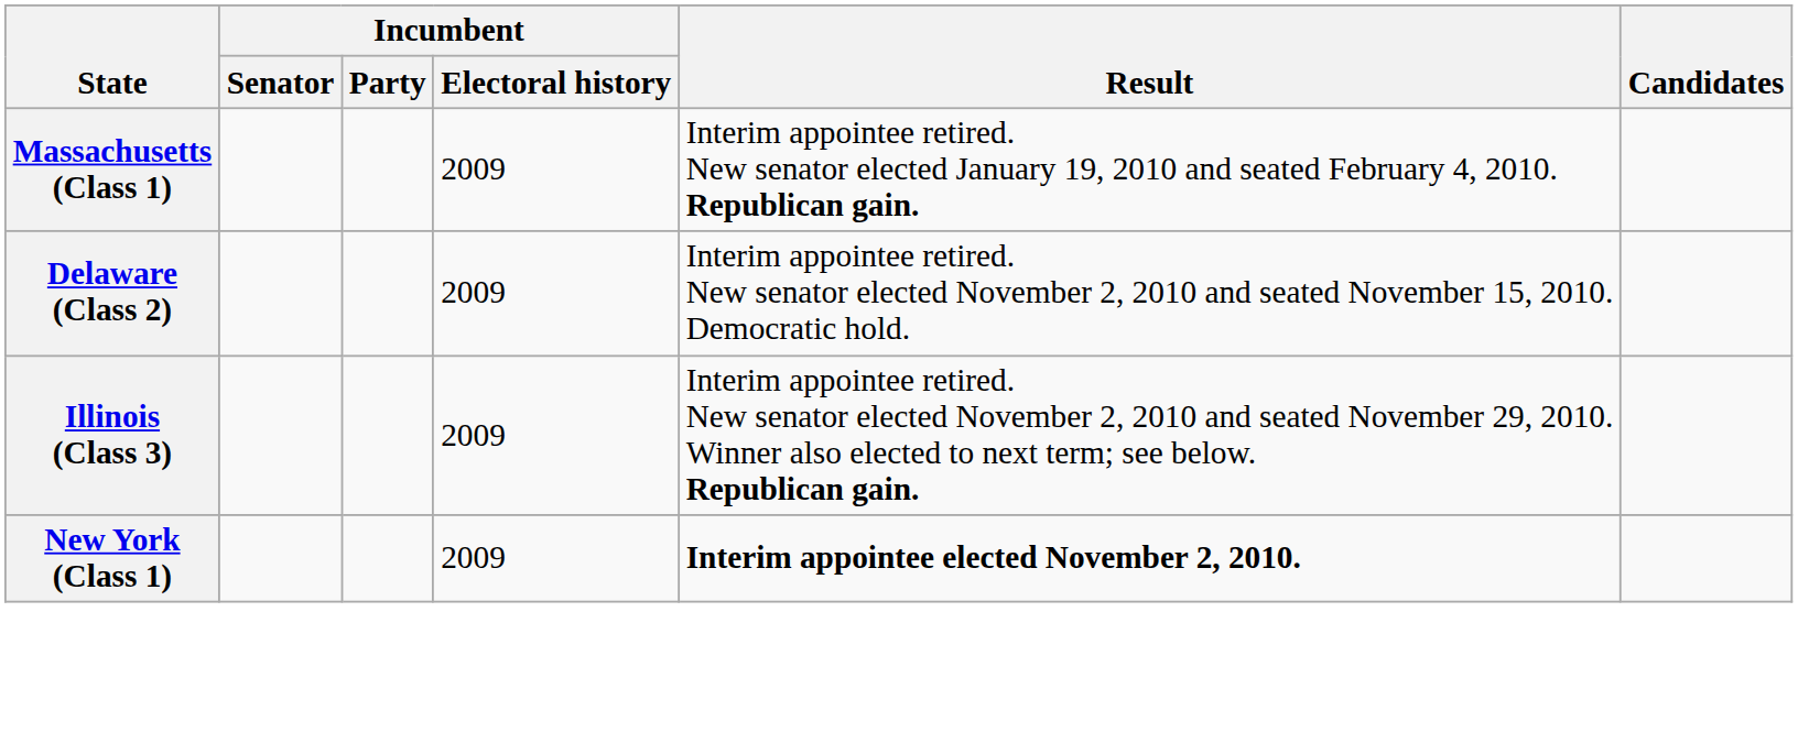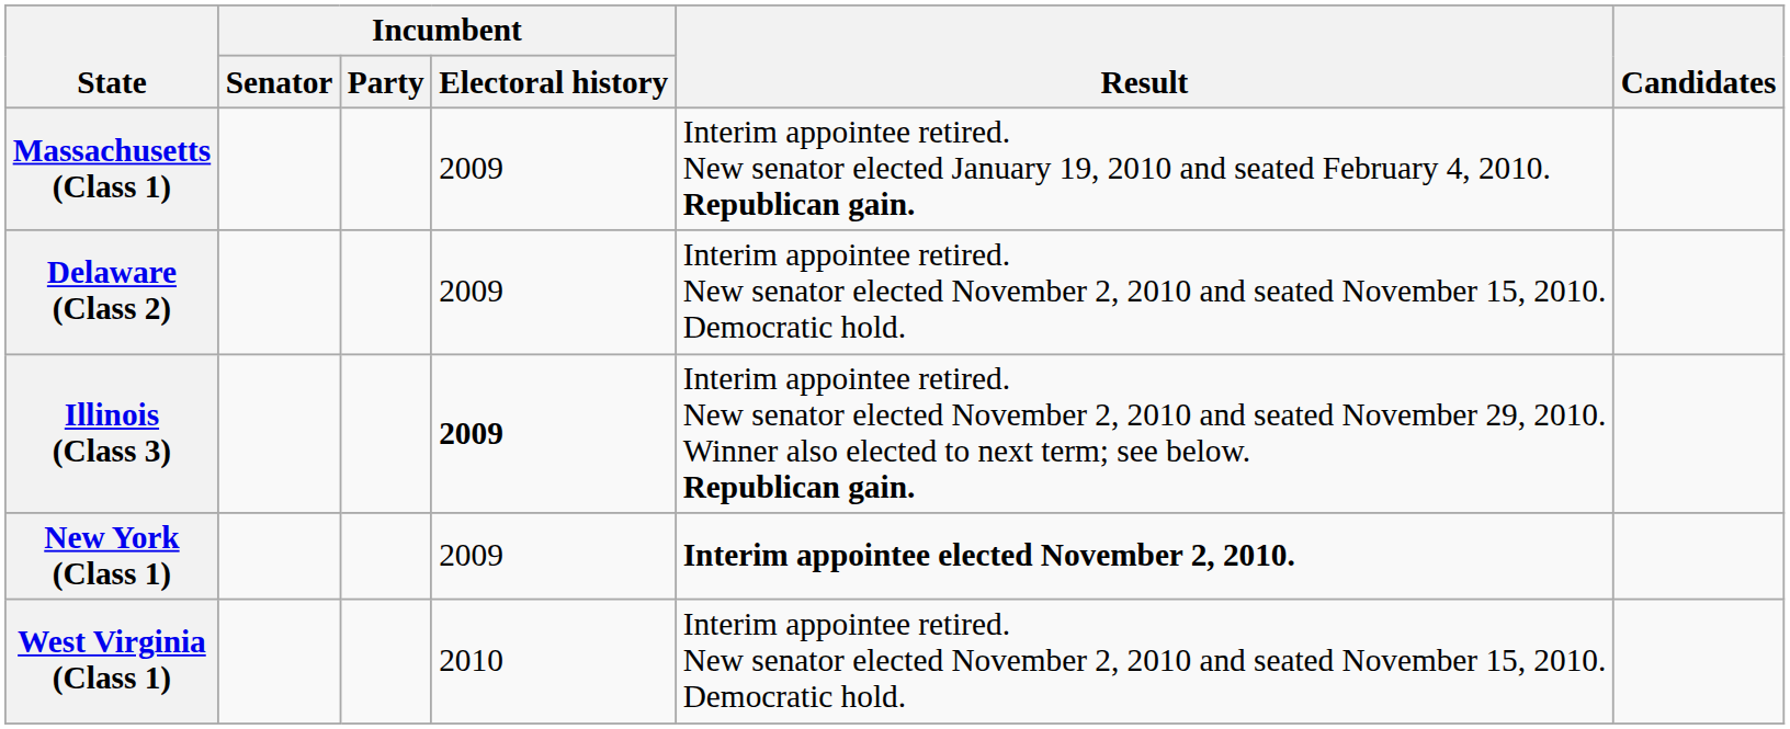 <table class="wikitable sortable">
 <tr valign=bottom>
 <th rowspan=2>State</th>
 <th colspan=3>Incumbent</th>
 <th rowspan=2>Result</th>
 <th rowspan=2 class=unsortable>Candidates</th>
 </tr>
 <tr>
 <th>Senator</th>
 <th>Party</th>
 <th>Electoral history</th>
 </tr>
 <tr>
 <th><a href='#'>Massachusetts</a><br>(Class 1)</th>
 <td></td>
 <td></td>
 <td data-sort-value="2009-09-24">2009 </td>
 <td>Interim appointee retired.<br>New senator elected January 19, 2010 and seated February 4, 2010.<br><strong>Republican gain.</strong></td>
 <td nowrap></td>
 </tr>
 <tr>
 <th><a href='#'>Delaware</a><br>(Class 2)</th>
 <td></td>
 <td></td>
 <td data-sort-value="2009-01-15">2009 </td>
 <td>Interim appointee retired.<br>New senator elected November 2, 2010 and seated November 15, 2010.<br>Democratic hold.</td>
 <td nowrap></td>
 </tr>
 <tr>
 <th><a href='#'>Illinois</a><br>(Class 3)</th>
 <td></td>
 <td></td>
-<td data-sort-value="2009-01-12">2009 </td>
+<td data-sort-value="2009-01-12"><strong>2009 </strong></td>
 <td>Interim appointee retired.<br>New senator elected November 2, 2010 and seated November 29, 2010.<br>Winner also elected to next term; see below.<br><strong>Republican gain.</strong></td>
 <td nowrap></td>
 </tr>
 <tr>
 <th><a href='#'>New York</a><br>(Class 1)</th>
 <td></td>
 <td></td>
 <td data-sort-value="2009-01-26">2009 </td>
 <td><strong>Interim appointee elected November 2, 2010.</strong></td>
 <td nowrap></td>
 </tr>
+<tr>
+<th><a href='#'>West Virginia</a><br>(Class 1)</th>
+<td></td>
+<td></td>
+<td>2010 </td>
+<td>Interim appointee retired.<br>New senator elected November 2, 2010 and seated November 15, 2010.<br>Democratic hold.</td>
+<td nowrap></td>
+</tr>
 </table>
